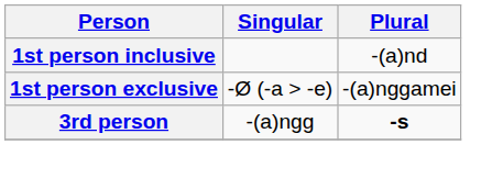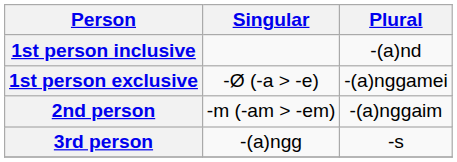 <table class="wikitable" style="text-align: center;">
 <tr>
 <th><a href='#'>Person</a></th>
 <th><a href='#'>Singular</a></th>
 <th><a href='#'>Plural</a></th>
 </tr>
 <tr>
 <th><a href='#'>1st person inclusive</a></th>
 <td></td>
 <td>-(a)nd</td>
 </tr>
 <tr>
 <th><a href='#'>1st person exclusive</a></th>
 <td>-Ø (-a > -e)</td>
 <td>-(a)nggamei</td>
 </tr>
 <tr>
+<th><a href='#'>2nd person</a></th>
+<td>-m (-am > -em)</td>
+<td>-(a)nggaim</td>
+</tr>
+<tr>
 <th><a href='#'>3rd person</a></th>
 <td>-(a)ngg</td>
-<td><strong>-s</strong></td>
+<td>-s</td>
 </tr>
 <tr>
 </tr>
 </table>
